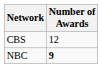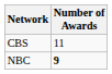 <table class="wikitable">
 <tr>
 <th>Network</th>
 <th>Number of<br>Awards</th>
 </tr>
 <tr>
 <td>CBS</td>
-<td>12</td>
+<td>11</td>
 </tr>
 <tr>
 <td>NBC</td>
 <td><strong>9</strong></td>
 </tr>
 </table>
